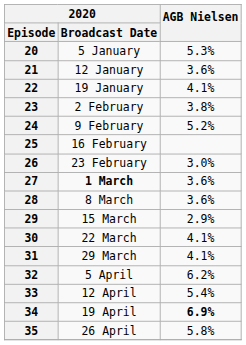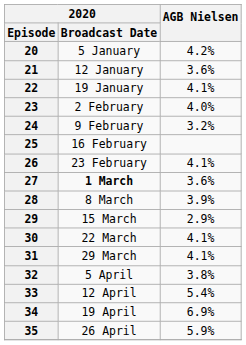 <table class=wikitable style=text-align:center>
 <tr>
 <th colspan=2>2020</th>
 <th rowspan=2>AGB Nielsen<br><br></th>
 </tr>
 <tr>
 <th>Episode</th>
 <th>Broadcast Date</th>
 </tr>
 <tr>
 <th>20</th>
 <td>5 January</td>
-<td>5.3%</td>
+<td>4.2%</td>
 </tr>
 <tr>
 <th>21</th>
 <td>12 January</td>
 <td>3.6%</td>
 </tr>
 <tr>
 <th>22</th>
 <td>19 January</td>
 <td>4.1%</td>
 </tr>
 <tr>
 <th>23</th>
 <td>2 February</td>
-<td>3.8%</td>
+<td>4.0%</td>
 </tr>
 <tr>
 <th>24</th>
 <td>9 February</td>
-<td>5.2%</td>
+<td>3.2%</td>
 </tr>
 <tr>
 <th>25</th>
 <td>16 February</td>
 <td></td>
 </tr>
 <tr>
 <th>26</th>
 <td>23 February</td>
-<td>3.0%</td>
+<td>4.1%</td>
 </tr>
 <tr>
 <th>27</th>
 <td><strong>1 March</strong></td>
 <td>3.6%</td>
 </tr>
 <tr>
 <th>28</th>
 <td>8 March</td>
-<td>3.6%</td>
+<td>3.9%</td>
 </tr>
 <tr>
 <th>29</th>
 <td>15 March</td>
 <td>2.9%</td>
 </tr>
 <tr>
 <th>30</th>
 <td>22 March</td>
 <td>4.1%</td>
 </tr>
 <tr>
 <th>31</th>
 <td>29 March</td>
 <td>4.1%</td>
 </tr>
 <tr>
 <th>32</th>
 <td>5 April</td>
-<td>6.2%</td>
+<td>3.8%</td>
 </tr>
 <tr>
 <th>33</th>
 <td>12 April</td>
 <td>5.4%</td>
 </tr>
 <tr>
 <th>34</th>
 <td>19 April</td>
-<td><strong>6.9%</strong></td>
+<td>6.9%</td>
 </tr>
 <tr>
 <th>35</th>
 <td>26 April</td>
-<td>5.8%</td>
+<td>5.9%</td>
 </tr>
 <tr>
 </tr>
 </table>
